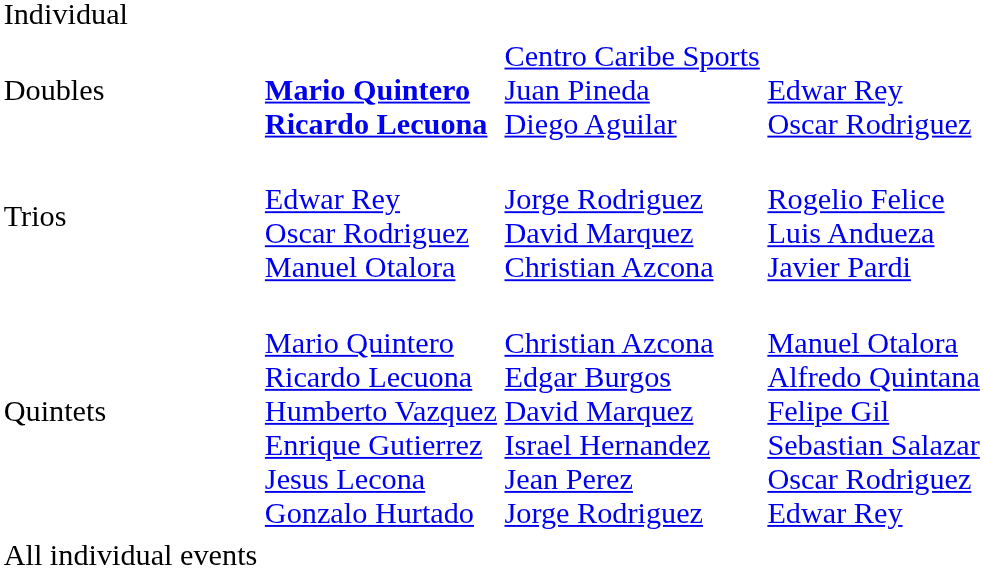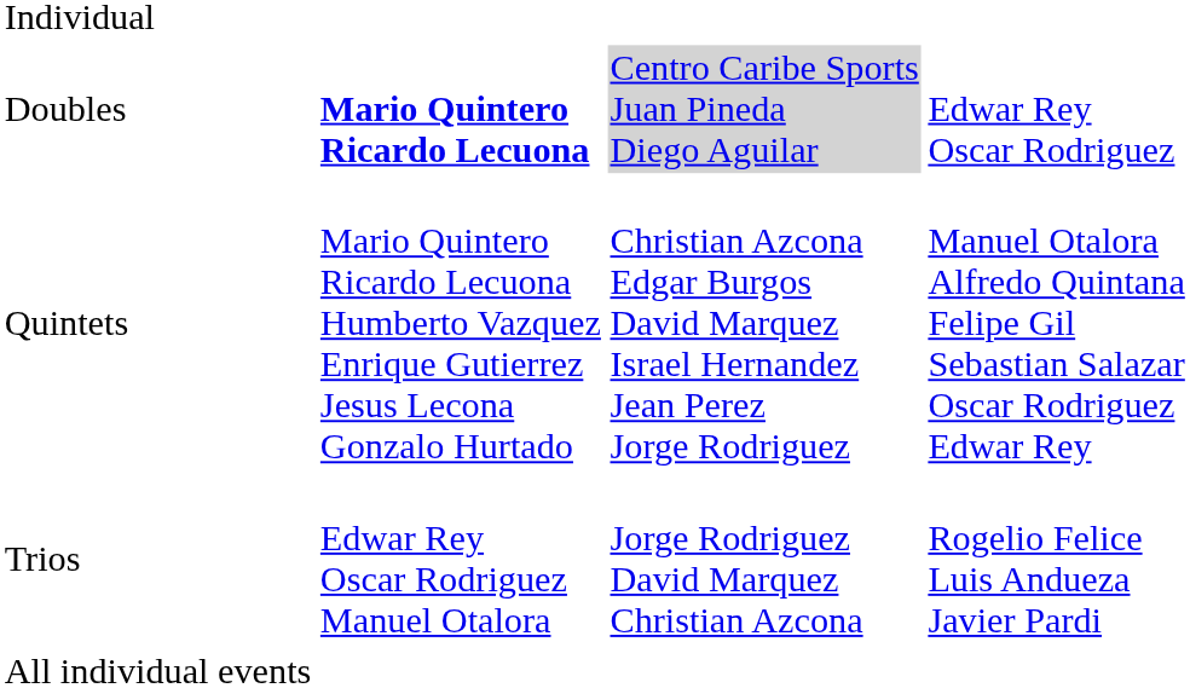 <table>
 <tr>
 <td>Individual</td>
 <td></td>
 <td></td>
 <td></td>
 </tr>
 <tr>
 <td>Doubles</td>
 <td><strong><br><a href='#'>Mario Quintero</a><br><a href='#'>Ricardo Lecuona</a></strong></td>
-<td><a href='#'>Centro Caribe Sports</a><br><a href='#'>Juan Pineda</a><br><a href='#'>Diego Aguilar</a></td>
+<td style="background: lightgrey;"><a href='#'>Centro Caribe Sports</a><br><a href='#'>Juan Pineda</a><br><a href='#'>Diego Aguilar</a></td>
 <td><br><a href='#'>Edwar Rey</a><br><a href='#'>Oscar Rodriguez</a></td>
+</tr>
+<tr>
+<td>Quintets</td>
+<td><br><a href='#'>Mario Quintero</a><br><a href='#'>Ricardo Lecuona</a><br><a href='#'>Humberto Vazquez</a><br><a href='#'>Enrique Gutierrez</a><br><a href='#'>Jesus Lecona</a><br><a href='#'>Gonzalo Hurtado</a></td>
+<td><br><a href='#'>Christian Azcona</a><br><a href='#'>Edgar Burgos</a><br><a href='#'>David Marquez</a><br><a href='#'>Israel Hernandez</a><br><a href='#'>Jean Perez</a><br><a href='#'>Jorge Rodriguez</a></td>
+<td><br><a href='#'>Manuel Otalora</a><br><a href='#'>Alfredo Quintana</a><br><a href='#'>Felipe Gil</a><br><a href='#'>Sebastian Salazar</a><br><a href='#'>Oscar Rodriguez</a><br><a href='#'>Edwar Rey</a></td>
 </tr>
 <tr>
 <td>Trios</td>
 <td><br><a href='#'>Edwar Rey</a><br><a href='#'>Oscar Rodriguez</a><br><a href='#'>Manuel Otalora</a></td>
 <td><br><a href='#'>Jorge Rodriguez</a><br><a href='#'>David Marquez</a><br><a href='#'>Christian Azcona</a></td>
 <td><br><a href='#'>Rogelio Felice</a><br><a href='#'>Luis Andueza</a><br><a href='#'>Javier Pardi</a></td>
 </tr>
 <tr>
-<td>Quintets</td>
-<td><br><a href='#'>Mario Quintero</a><br><a href='#'>Ricardo Lecuona</a><br><a href='#'>Humberto Vazquez</a><br><a href='#'>Enrique Gutierrez</a><br><a href='#'>Jesus Lecona</a><br><a href='#'>Gonzalo Hurtado</a></td>
-<td><br><a href='#'>Christian Azcona</a><br><a href='#'>Edgar Burgos</a><br><a href='#'>David Marquez</a><br><a href='#'>Israel Hernandez</a><br><a href='#'>Jean Perez</a><br><a href='#'>Jorge Rodriguez</a></td>
-<td><br><a href='#'>Manuel Otalora</a><br><a href='#'>Alfredo Quintana</a><br><a href='#'>Felipe Gil</a><br><a href='#'>Sebastian Salazar</a><br><a href='#'>Oscar Rodriguez</a><br><a href='#'>Edwar Rey</a></td>
-</tr>
-<tr>
 <td>All individual events</td>
 <td></td>
 <td></td>
 <td></td>
 </tr>
 </table>
